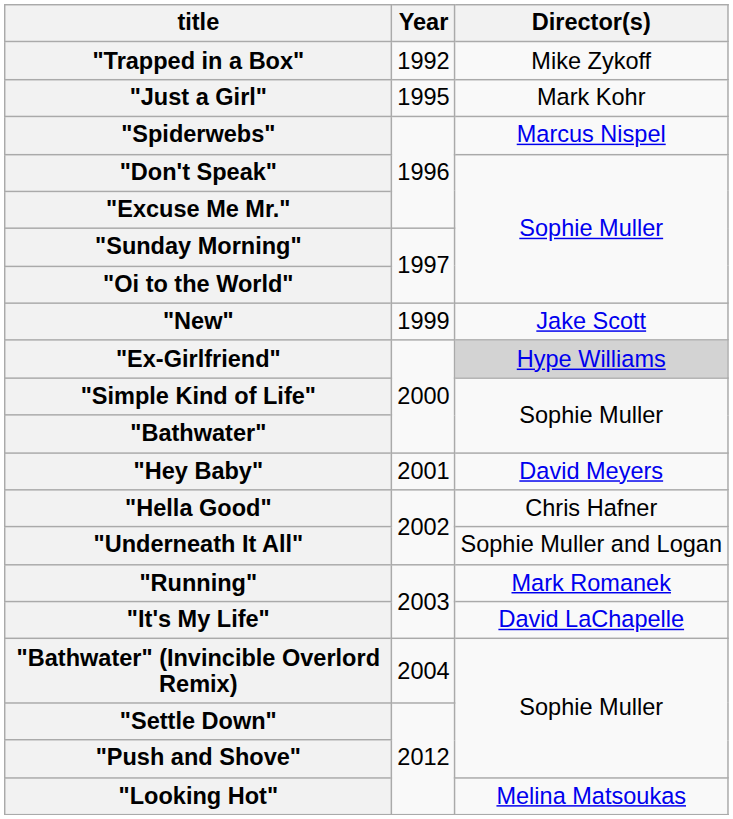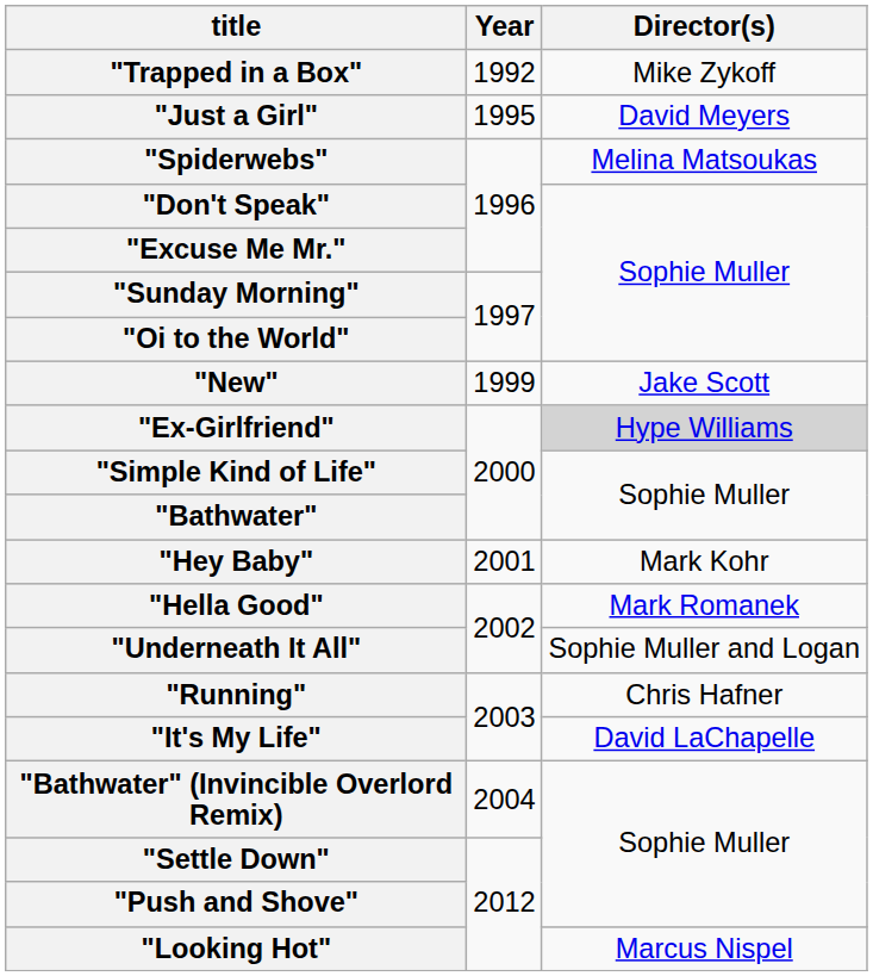 <table class="wikitable plainrowheaders" style="text-align:center;">
 <tr>
 <th scope="col" style="width:16em;">title</th>
 <th scope="col">Year</th>
 <th scope="col">Director(s)</th>
 </tr>
 <tr>
 <th scope="row">"Trapped in a Box"</th>
 <td>1992</td>
 <td>Mike Zykoff</td>
 </tr>
 <tr>
 <th scope="row">"Just a Girl"</th>
 <td>1995</td>
-<td>Mark Kohr</td>
+<td><a href='#'>David Meyers</a></td>
 </tr>
 <tr>
 <th scope="row">"Spiderwebs"</th>
 <td rowspan="3">1996</td>
-<td><a href='#'>Marcus Nispel</a></td>
+<td><a href='#'>Melina Matsoukas</a></td>
 </tr>
 <tr>
 <th scope="row">"Don't Speak"</th>
 <td rowspan="4"><a href='#'>Sophie Muller</a></td>
 </tr>
 <tr>
 <th scope="row">"Excuse Me Mr."</th>
 </tr>
 <tr>
 <th scope="row">"Sunday Morning"</th>
 <td rowspan="2">1997</td>
 </tr>
 <tr>
 <th scope="row">"Oi to the World"</th>
 </tr>
 <tr>
 <th scope="row">"New"</th>
 <td>1999</td>
 <td><a href='#'>Jake Scott</a></td>
 </tr>
 <tr>
 <th scope="row">"Ex-Girlfriend"</th>
 <td rowspan="3">2000</td>
 <td style="background: lightgrey;"><a href='#'>Hype Williams</a></td>
 </tr>
 <tr>
 <th scope="row">"Simple Kind of Life"</th>
 <td rowspan="2">Sophie Muller</td>
 </tr>
 <tr>
 <th scope="row">"Bathwater"</th>
 </tr>
 <tr>
 <th scope="row">"Hey Baby"<br></th>
 <td>2001</td>
-<td><a href='#'>David Meyers</a></td>
+<td>Mark Kohr</td>
 </tr>
 <tr>
 <th scope="row">"Hella Good"</th>
 <td rowspan="2">2002</td>
-<td>Chris Hafner</td>
+<td><a href='#'>Mark Romanek</a></td>
 </tr>
 <tr>
 <th scope="row">"Underneath It All"<br></th>
 <td>Sophie Muller and Logan</td>
 </tr>
 <tr>
 <th scope="row">"Running"</th>
 <td rowspan="2">2003</td>
-<td><a href='#'>Mark Romanek</a></td>
+<td>Chris Hafner</td>
 </tr>
 <tr>
 <th scope="row">"It's My Life"</th>
 <td><a href='#'>David LaChapelle</a></td>
 </tr>
 <tr>
 <th scope="row">"Bathwater" (Invincible Overlord Remix)</th>
 <td>2004</td>
 <td rowspan="3">Sophie Muller</td>
 </tr>
 <tr>
 <th scope="row">"Settle Down"</th>
 <td rowspan="3">2012</td>
 </tr>
 <tr>
 <th scope="row">"Push and Shove"<br></th>
 </tr>
 <tr>
 <th scope="row">"Looking Hot"</th>
-<td><a href='#'>Melina Matsoukas</a></td>
+<td><a href='#'>Marcus Nispel</a></td>
 </tr>
 <tr>
 </tr>
 </table>
